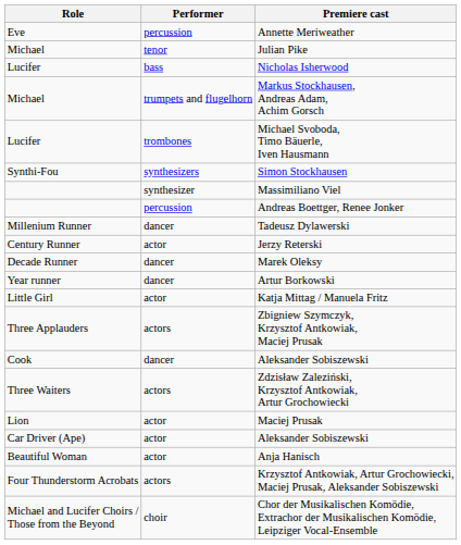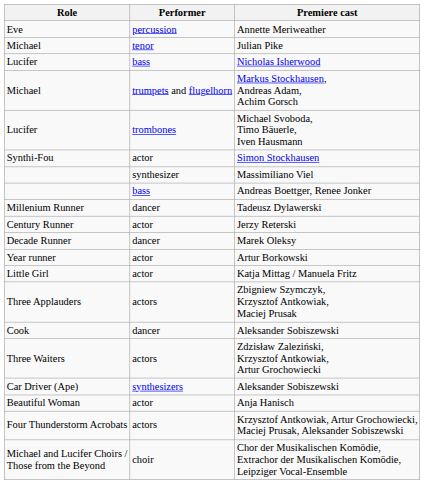 <table class="wikitable">
 <tr>
 <th>Role</th>
 <th>Performer</th>
 <th>Premiere cast</th>
 </tr>
 <tr>
 <td>Eve</td>
 <td><a href='#'>percussion</a></td>
 <td>Annette Meriweather</td>
 </tr>
 <tr>
 <td>Michael</td>
 <td><a href='#'>tenor</a></td>
 <td>Julian Pike</td>
 </tr>
 <tr>
 <td>Lucifer</td>
 <td><a href='#'>bass</a></td>
 <td><a href='#'>Nicholas Isherwood</a></td>
 </tr>
 <tr>
 <td>Michael</td>
 <td><a href='#'>trumpets</a> and <a href='#'>flugelhorn</a></td>
 <td><a href='#'>Markus Stockhausen</a>, <br>Andreas Adam, <br>Achim Gorsch</td>
 </tr>
 <tr>
 <td>Lucifer</td>
 <td><a href='#'>trombones</a></td>
 <td>Michael Svoboda, <br>Timo Bäuerle, <br>Iven Hausmann</td>
 </tr>
 <tr>
 <td>Synthi-Fou</td>
-<td><a href='#'>synthesizers</a></td>
+<td>actor</td>
 <td><a href='#'>Simon Stockhausen</a></td>
 </tr>
 <tr>
 <td></td>
 <td>synthesizer</td>
 <td>Massimiliano Viel</td>
 </tr>
 <tr>
 <td></td>
-<td><a href='#'>percussion</a></td>
+<td><a href='#'>bass</a></td>
 <td>Andreas Boettger, Renee Jonker</td>
 </tr>
 <tr>
 <td>Millenium Runner</td>
 <td>dancer</td>
 <td>Tadeusz Dylawerski</td>
 </tr>
 <tr>
 <td>Century Runner</td>
 <td>actor</td>
 <td>Jerzy Reterski</td>
 </tr>
 <tr>
 <td>Decade Runner</td>
 <td>dancer</td>
 <td>Marek Oleksy</td>
 </tr>
 <tr>
 <td>Year runner</td>
-<td>dancer</td>
+<td>actor</td>
 <td>Artur Borkowski</td>
 </tr>
 <tr>
 <td>Little Girl</td>
 <td>actor</td>
 <td>Katja Mittag / Manuela Fritz</td>
 </tr>
 <tr>
 <td>Three Applauders</td>
 <td>actors</td>
 <td>Zbigniew Szymczyk, <br>Krzysztof Antkowiak, <br>Maciej Prusak</td>
 </tr>
 <tr>
 <td>Cook</td>
 <td>dancer</td>
 <td>Aleksander Sobiszewski</td>
 </tr>
 <tr>
 <td>Three Waiters</td>
 <td>actors</td>
 <td>Zdzisław Zaleziński, <br>Krzysztof Antkowiak, <br>Artur Grochowiecki</td>
 </tr>
 <tr>
-<td>Lion</td>
-<td>actor</td>
-<td>Maciej Prusak</td>
-</tr>
-<tr>
 <td>Car Driver (Ape)</td>
-<td>actor</td>
+<td><a href='#'>synthesizers</a></td>
 <td>Aleksander Sobiszewski</td>
 </tr>
 <tr>
 <td>Beautiful Woman</td>
 <td>actor</td>
 <td>Anja Hanisch</td>
 </tr>
 <tr>
 <td>Four Thunderstorm Acrobats</td>
 <td>actors</td>
 <td>Krzysztof Antkowiak, Artur Grochowiecki, <br>Maciej Prusak, Aleksander Sobiszewski</td>
 </tr>
 <tr>
 <td>Michael and Lucifer Choirs / <br>Those from the Beyond</td>
 <td>choir</td>
 <td>Chor der Musikalischen Komödie, <br>Extrachor der Musikalischen Komödie, <br>Leipziger Vocal-Ensemble</td>
 </tr>
 </table>
